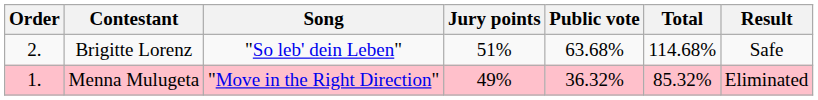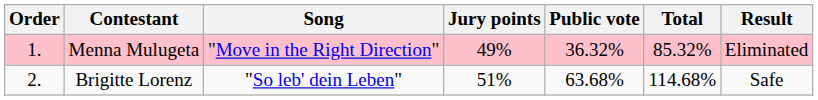 <table class="wikitable sortable" style="text-align: center; width: auto;">
 <tr class="hintergrundfarbe5">
 <th>Order</th>
 <th>Contestant</th>
 <th>Song</th>
 <th>Jury points</th>
 <th>Public vote</th>
 <th>Total</th>
 <th>Result</th>
 </tr>
+<tr bgcolor=pink>
+<td>1.</td>
+<td>Menna Mulugeta</td>
+<td>"<a href='#'>Move in the Right Direction</a>"</td>
+<td>49%</td>
+<td>36.32%</td>
+<td>85.32%</td>
+<td>Eliminated</td>
+</tr>
 <tr>
 <td>2.</td>
 <td>Brigitte Lorenz</td>
 <td>"<a href='#'>So leb' dein Leben</a>"</td>
 <td>51%</td>
 <td>63.68%</td>
 <td>114.68%</td>
 <td>Safe</td>
 </tr>
-<tr bgcolor=pink>
-<td>1.</td>
-<td>Menna Mulugeta</td>
-<td>"<a href='#'>Move in the Right Direction</a>"</td>
-<td>49%</td>
-<td>36.32%</td>
-<td>85.32%</td>
-<td>Eliminated</td>
-</tr>
 </table>
